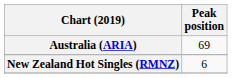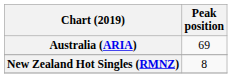 <table class="wikitable sortable plainrowheaders" style="text-align:center">
 <tr>
 <th scope="col">Chart (2019)</th>
 <th scope="col">Peak<br>position</th>
 </tr>
 <tr>
 <th scope="row">Australia (<a href='#'>ARIA</a>)</th>
 <td>69</td>
 </tr>
 <tr>
 </tr>
 <tr>
 </tr>
 <tr>
 <th scope="row">New Zealand Hot Singles (<a href='#'>RMNZ</a>)</th>
-<td>6</td>
+<td>8</td>
 </tr>
 <tr>
 </tr>
 </table>
